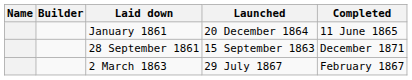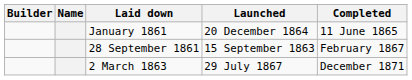 <table class="wikitable plainrowheaders">
 <tr>
+<th scope="col">Builder</th>
 <th scope="col">Name</th>
-<th scope="col">Builder</th>
 <th scope="col">Laid down</th>
 <th scope="col">Launched</th>
 <th scope="col">Completed</th>
 </tr>
 <tr>
+<td></td>
 <th scope="row"></th>
-<td></td>
 <td>January 1861</td>
 <td>20 December 1864</td>
 <td>11 June 1865</td>
 </tr>
 <tr>
+<td></td>
 <th scope="row"></th>
-<td></td>
 <td>28 September 1861</td>
 <td>15 September 1863</td>
+<td>February 1867</td>
+</tr>
+<tr>
+<td></td>
+<th scope="row"></th>
+<td>2 March 1863</td>
+<td>29 July 1867</td>
 <td>December 1871</td>
 </tr>
-<tr>
-<th scope="row"></th>
-<td></td>
-<td>2 March 1863</td>
-<td>29 July 1867</td>
-<td>February 1867</td>
-</tr>
 </table>
